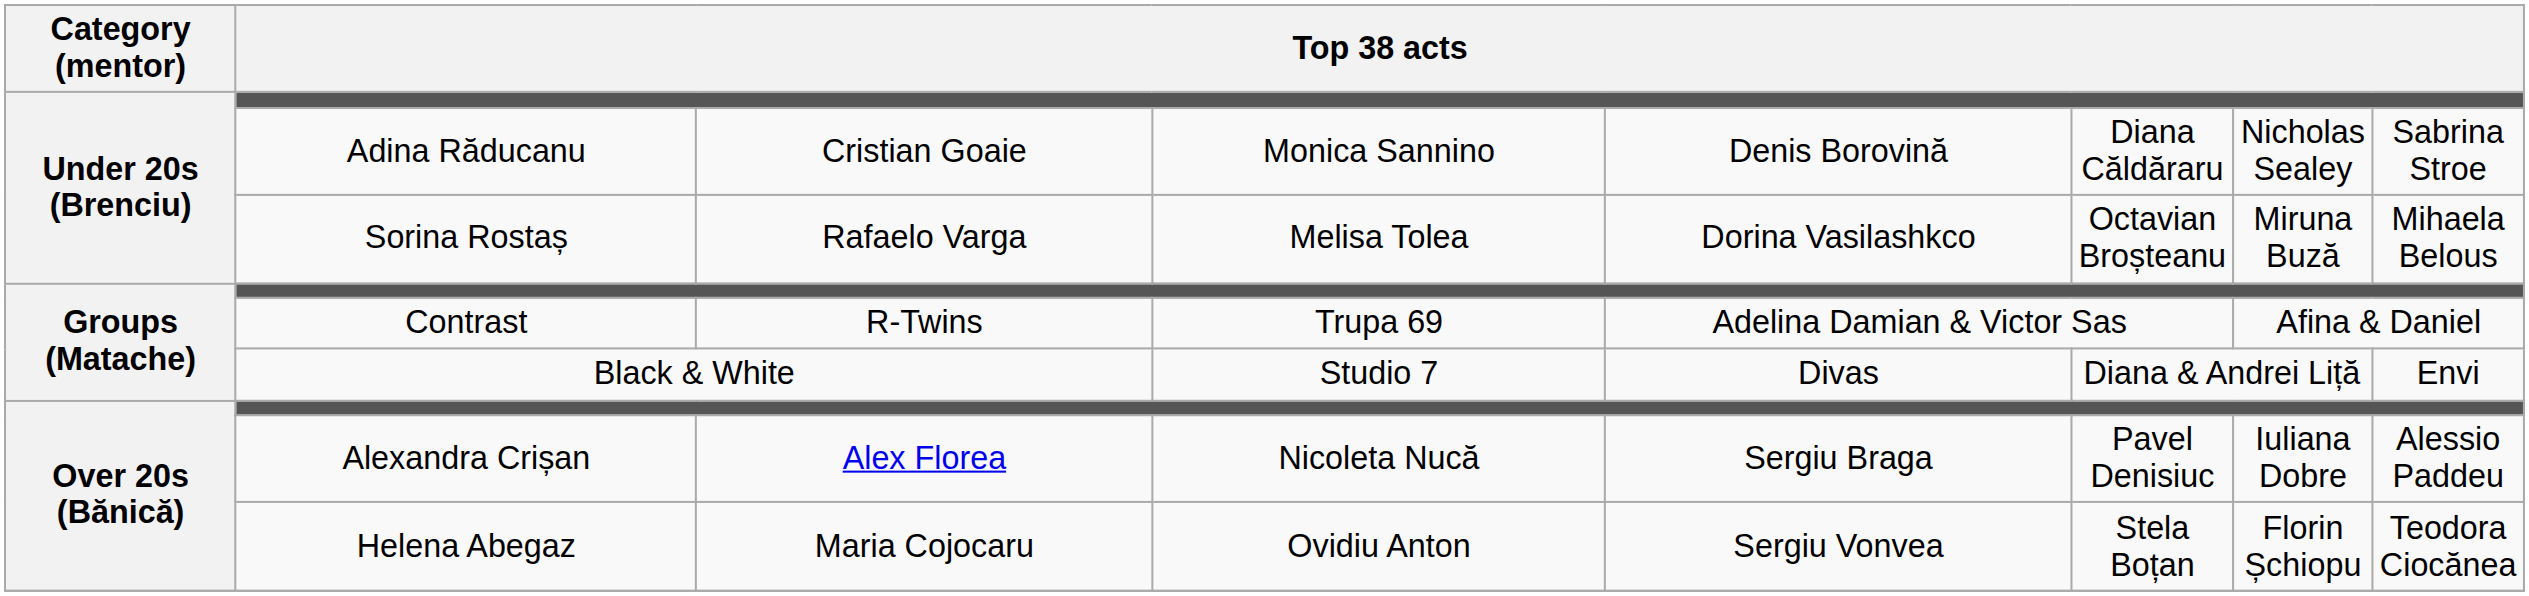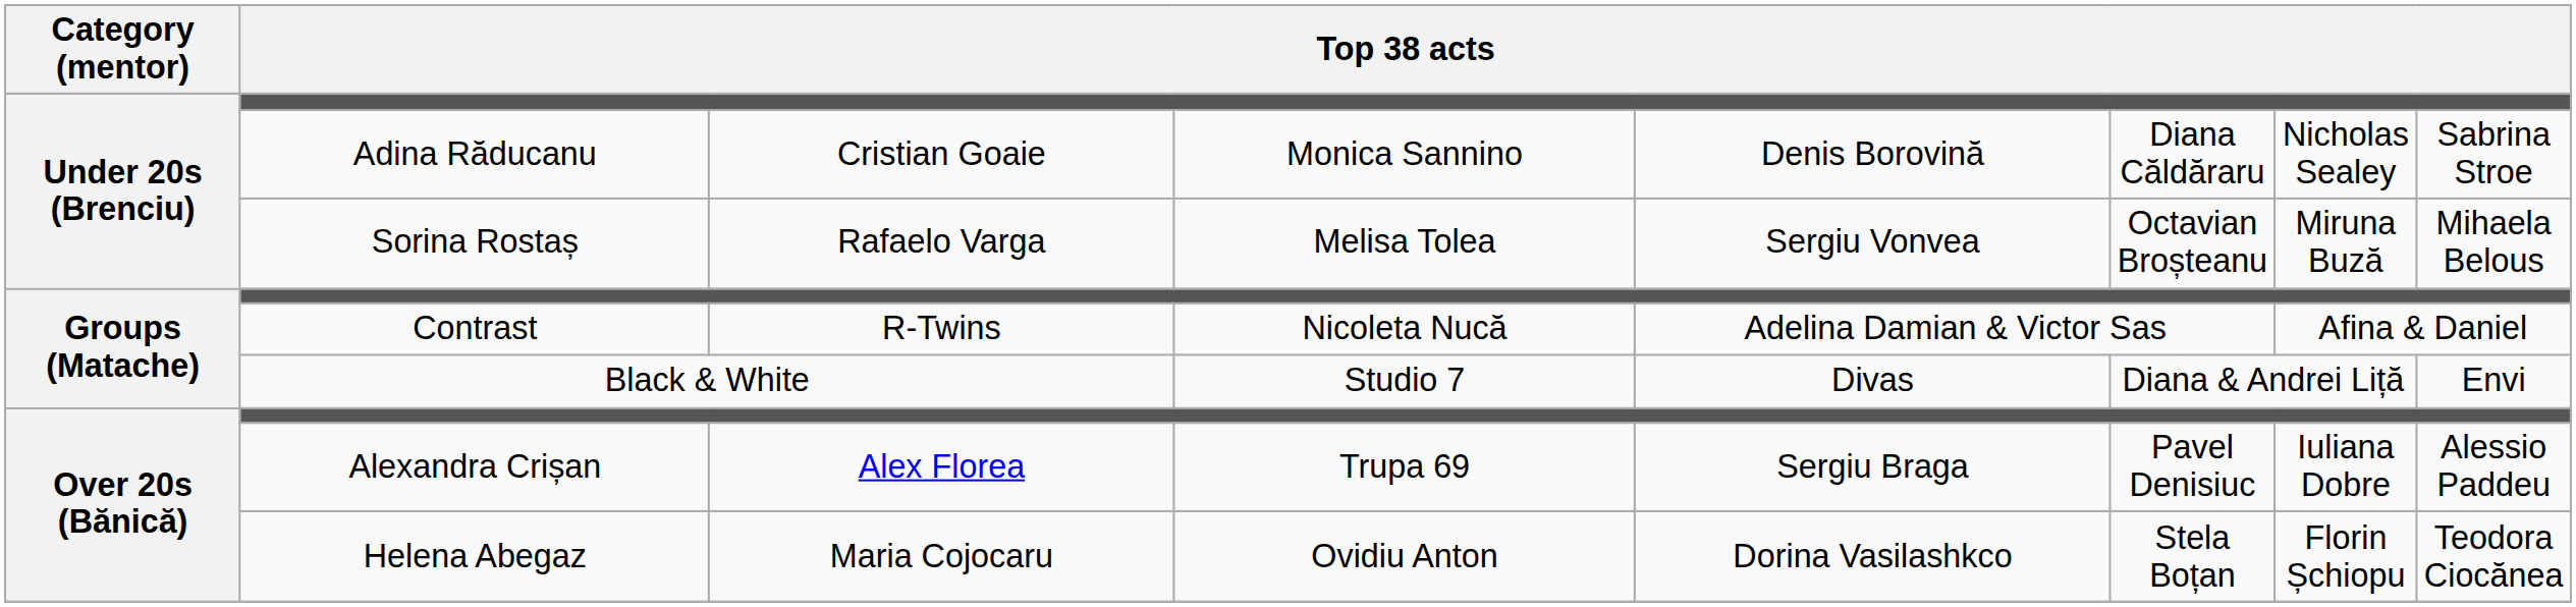 <table class="wikitable" style="text-align:center">
 <tr>
 <th style="width:10%;">Category (mentor)</th>
 <th colspan="8">Top 38 acts</th>
 </tr>
 <tr>
 <th rowspan="3">Under 20s (Brenciu)</th>
 <td colspan="7" style="background:#555;"></td>
 </tr>
 <tr>
 <td text-align:center; style="width:22%;" style="background:lightgreen;">Adina Răducanu</td>
 <td text-align:center; style="width:22%;" style="background:lightgreen">Cristian Goaie</td>
 <td text-align:center;  style="width:22%;" style="background:lightgreen">Monica Sannino</td>
 <td text-align:center; style="width:22%;" style="background:lightblue">Denis Borovină</td>
 <td text-align:center; style="width:22%;"  style="background:lightblue">Diana Căldăraru</td>
 <td text-align:center; style="width:22%;" style="background:lightblue">Nicholas Sealey</td>
 <td text-align:center; style="width:22%;" style="background:pink">Sabrina Stroe</td>
 </tr>
 <tr>
 <td text-align:center; style="width:22%;" style="background:pink">Sorina Rostaș</td>
 <td text-align:center; style="width:22%;" style="background:pink">Rafaelo Varga</td>
 <td text-align:center;  style="width:22%;" style="background:pink">Melisa Tolea</td>
-<td text-align:center; style="width:22%;" style="background:pink">Dorina Vasilashkco</td>
+<td text-align:center; style="width:22%;" style="background:pink">Sergiu Vonvea</td>
 <td text-align:center; style="width:22%;" style="background:pink">Octavian Broșteanu</td>
 <td text-align:center; style="width:22%;" style="background:orange">Miruna Buză</td>
 <td text-align:center;  style="width:22%;" style="background:pink">Mihaela Belous</td>
 </tr>
 <tr>
 <th rowspan="3">Groups <br>(Matache)</th>
 <td colspan="7" style="background:#555;"></td>
 </tr>
 <tr>
 <td text-align:center; style="width:22%;" style="background:lightgreen;">Contrast</td>
 <td text-align:center; style="width:22%;" style="background:lightgreen">R-Twins</td>
-<td text-align:center;  style="width:22%;" style="background:lightgreen">Trupa 69</td>
+<td text-align:center;  style="width:22%;" style="background:lightgreen">Nicoleta Nucă</td>
 <td colspan="2" text-align:center; style="width:22%;" style="background:lightblue">Adelina Damian & Victor Sas</td>
 <td colspan="2" text-align:center; style="width:22%;"  style="background:lightblue">Afina & Daniel</td>
 </tr>
 <tr>
 <td colspan="2" text-align:center; style="width:22%;" style="background:lightblue">Black & White</td>
 <td text-align:center; style="width:22%;" style="background:pink">Studio 7</td>
 <td text-align:center; style="width:22%;" style="background:pink">Divas</td>
 <td colspan="2" text-align:center;  style="width:22%;" style="background:pink">Diana & Andrei Liță</td>
 <td text-align:center; style="width:22%;" style="background:pink">Envi</td>
 </tr>
 <tr>
 <th rowspan="3">Over 20s <br>(Bănică)</th>
 <td colspan="7" style="background:#555;"></td>
 </tr>
 <tr>
 <td text-align:center; style="width:22%;" style="background:lightgreen;">Alexandra Crișan</td>
 <td text-align:center; style="width:22%;" style="background:lightgreen"><a href='#'>Alex Florea</a></td>
-<td text-align:center;  style="width:22%;" style="background:lightgreen">Nicoleta Nucă</td>
+<td text-align:center;  style="width:22%;" style="background:lightgreen">Trupa 69</td>
 <td text-align:center; style="width:22%;" style="background:orange">Sergiu Braga</td>
 <td text-align:center; style="width:22%;"  style="background:lightblue">Pavel Denisiuc</td>
 <td text-align:center; style="width:22%;" style="background:lightblue">Iuliana Dobre</td>
 <td text-align:center; style="width:22%;" style="background:orange">Alessio Paddeu</td>
 </tr>
 <tr>
 <td text-align:center; style="width:22%;" style="background:pink">Helena Abegaz</td>
 <td text-align:center; style="width:22%;" style="background:pink">Maria Cojocaru</td>
 <td text-align:center;  style="width:22%;" style="background:pink">Ovidiu Anton</td>
-<td text-align:center; style="width:22%;" style="background:pink">Sergiu Vonvea</td>
+<td text-align:center; style="width:22%;" style="background:pink">Dorina Vasilashkco</td>
 <td text-align:center; style="width:22%;" style="background:pink">Stela Boțan</td>
 <td text-align:center; style="width:22%;" style="background:pink">Florin Șchiopu</td>
 <td text-align:center;  style="width:22%;" style="background:pink">Teodora Ciocănea</td>
 </tr>
 <tr>
 </tr>
 </table>
